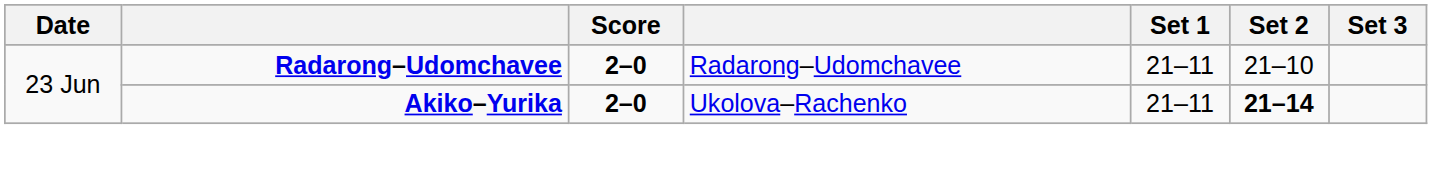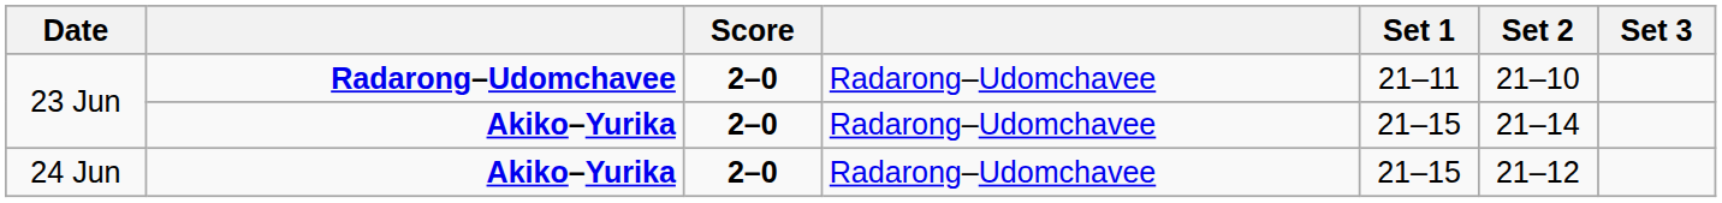 <table class="wikitable" style="text-align: center; font-size:90% ">
 <tr>
 <th width="60">Date</th>
 <th align="right" width="250"></th>
 <th width="60">Score</th>
 <th align="left" width="250"></th>
 <th width="50">Set 1</th>
 <th width="50">Set 2</th>
 <th width="50">Set 3</th>
 </tr>
 <tr>
 <td rowspan=2>23 Jun</td>
 <td align=right><strong><a href='#'>Radarong</a>–<a href='#'>Udomchavee</a> </strong></td>
 <td align=center><strong>2–0</strong></td>
 <td align=left> <a href='#'>Radarong</a>–<a href='#'>Udomchavee</a></td>
 <td>21–11</td>
 <td>21–10</td>
 <td></td>
 </tr>
 <tr>
 <td align=right><strong><a href='#'>Akiko</a>–<a href='#'>Yurika</a> </strong></td>
 <td align=center><strong>2–0</strong></td>
-<td align=left> <a href='#'>Ukolova</a>–<a href='#'>Rachenko</a></td>
-<td>21–11</td>
-<td><strong>21–14</strong></td>
+<td align=left> <a href='#'>Radarong</a>–<a href='#'>Udomchavee</a></td>
+<td>21–15</td>
+<td>21–14</td>
+<td></td>
+</tr>
+<tr>
+<td>24 Jun</td>
+<td align=right><strong><a href='#'>Akiko</a>–<a href='#'>Yurika</a> </strong></td>
+<td align=center><strong>2–0</strong></td>
+<td align=left> <a href='#'>Radarong</a>–<a href='#'>Udomchavee</a></td>
+<td>21–15</td>
+<td>21–12</td>
 <td></td>
 </tr>
 </table>
